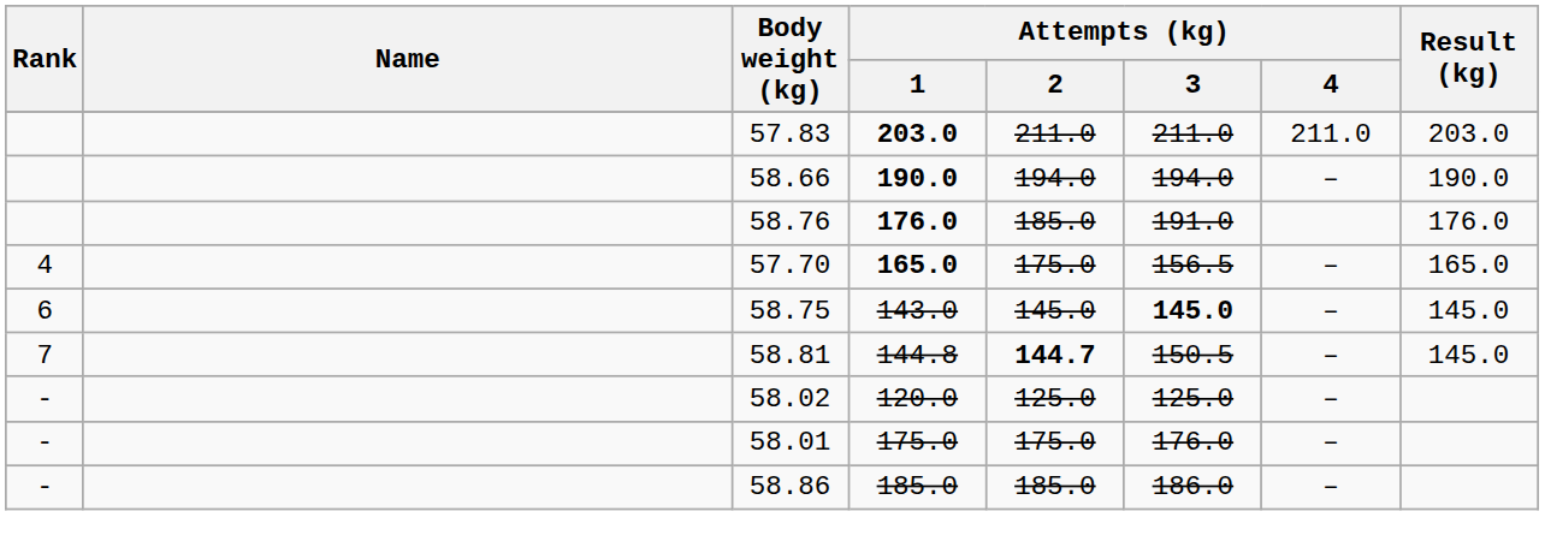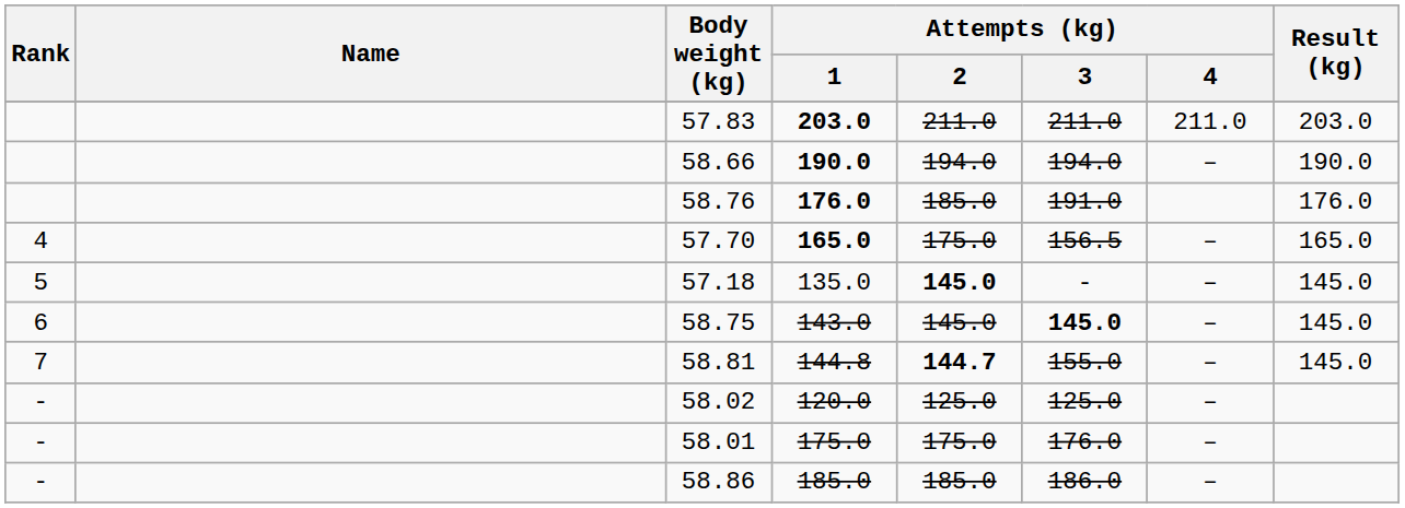 <table class="wikitable" style="text-align:center;">
 <tr>
 <th rowspan=2>Rank</th>
 <th rowspan=2 width=305>Name</th>
 <th rowspan=2 width=50>Body weight (kg)</th>
 <th colspan=4>Attempts (kg)</th>
 <th rowspan=2 width=60>Result (kg)</th>
 </tr>
 <tr>
 <th width=60>1</th>
 <th width=60>2</th>
 <th width=60>3</th>
 <th width=60>4</th>
 </tr>
 <tr>
 </tr>
 <tr>
 <td></td>
 <td align=left></td>
 <td>57.83</td>
 <td><strong>203.0</strong></td>
 <td><s>211.0</s></td>
 <td><s>211.0</s></td>
 <td>211.0  </td>
 <td>203.0</td>
 </tr>
 <tr>
 <td></td>
 <td align=left></td>
 <td>58.66</td>
 <td><strong>190.0</strong></td>
 <td><s>194.0</s></td>
 <td><s>194.0</s></td>
 <td>–</td>
 <td>190.0</td>
 </tr>
 <tr>
 <td></td>
 <td align=left></td>
 <td>58.76</td>
 <td><strong>176.0</strong></td>
 <td><s>185.0</s></td>
 <td><s>191.0</s></td>
 <td></td>
 <td>176.0</td>
 </tr>
 <tr>
 <td>4</td>
 <td align=left></td>
 <td>57.70</td>
 <td><strong>165.0</strong></td>
 <td><s>175.0</s></td>
 <td><s>156.5</s></td>
 <td>–</td>
 <td>165.0</td>
 </tr>
 <tr>
+<td>5</td>
+<td align=left></td>
+<td>57.18</td>
+<td>135.0</td>
+<td><strong>145.0</strong></td>
+<td>-</td>
+<td>–</td>
+<td>145.0</td>
+</tr>
+<tr>
 <td>6</td>
 <td align=left></td>
 <td>58.75</td>
 <td><s>143.0</s></td>
 <td><s>145.0</s></td>
 <td><strong>145.0</strong></td>
 <td>–</td>
 <td>145.0</td>
 </tr>
 <tr>
 <td>7</td>
 <td align=left></td>
 <td>58.81</td>
 <td><s>144.8</s></td>
 <td><strong>144.7</strong></td>
-<td><s>150.5</s></td>
+<td><s>155.0</s></td>
 <td>–</td>
 <td>145.0</td>
 </tr>
 <tr>
 <td>-</td>
 <td align=left></td>
 <td>58.02</td>
 <td><s>120.0</s></td>
 <td><s>125.0</s></td>
 <td><s>125.0</s></td>
 <td>–</td>
 <td></td>
 </tr>
 <tr>
 <td>-</td>
 <td align=left></td>
 <td>58.01</td>
 <td><s>175.0</s></td>
 <td><s>175.0</s></td>
 <td><s>176.0</s></td>
 <td>–</td>
 <td></td>
 </tr>
 <tr>
 <td>-</td>
 <td align=left></td>
 <td>58.86</td>
 <td><s>185.0</s></td>
 <td><s>185.0</s></td>
 <td><s>186.0</s></td>
 <td>–</td>
 <td></td>
 </tr>
 </table>
